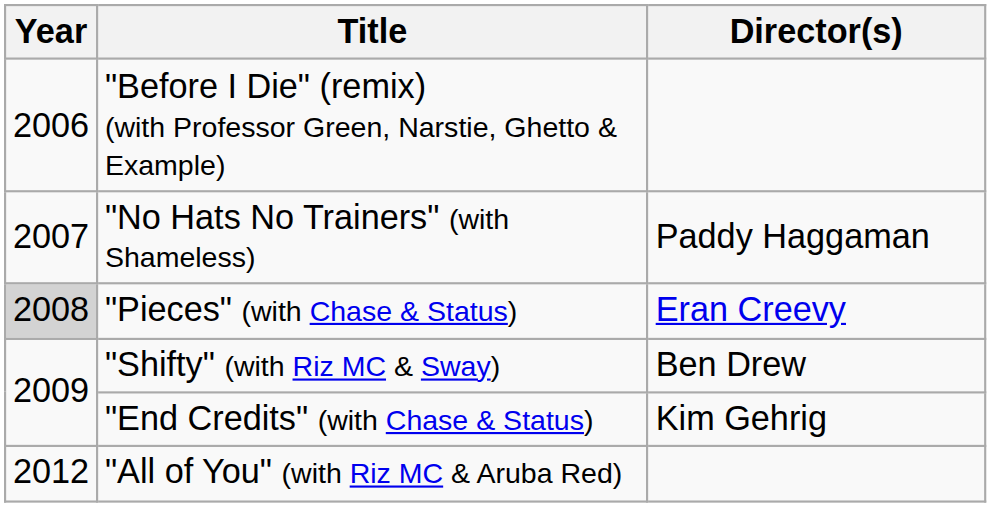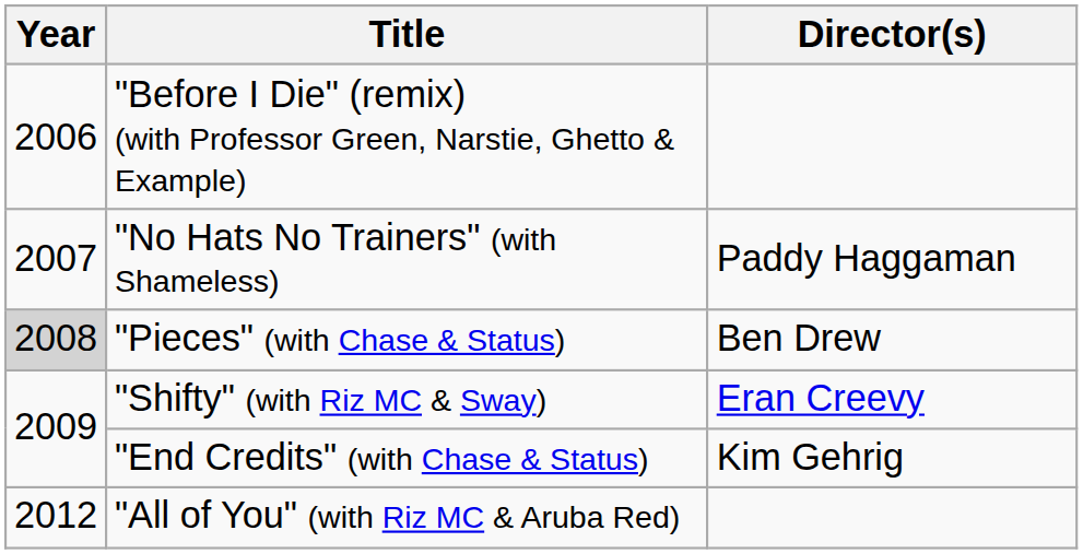 <table class="wikitable">
 <tr>
 <th width="20">Year</th>
 <th width="250">Title</th>
 <th width="150">Director(s)</th>
 </tr>
 <tr>
 <td align="center">2006</td>
 <td>"Before I Die" (remix)<br><small>(with Professor Green, Narstie, Ghetto & Example)</small></td>
 <td></td>
 </tr>
 <tr>
 <td align="center">2007</td>
 <td>"No Hats No Trainers" <small>(with Shameless)</small></td>
 <td>Paddy Haggaman</td>
 </tr>
 <tr>
 <td align="center" style="background: lightgrey;">2008</td>
 <td>"Pieces" <small>(with <a href='#'>Chase & Status</a>)</small></td>
-<td><a href='#'>Eran Creevy</a></td>
+<td>Ben Drew</td>
 </tr>
 <tr>
 <td align="center" rowspan="2">2009</td>
 <td>"Shifty" <small>(with <a href='#'>Riz MC</a> & <a href='#'>Sway</a>)</small></td>
-<td>Ben Drew</td>
+<td><a href='#'>Eran Creevy</a></td>
 </tr>
 <tr>
 <td>"End Credits" <small>(with <a href='#'>Chase & Status</a>)</small></td>
 <td>Kim Gehrig</td>
 </tr>
 <tr>
 <td align="center">2012</td>
 <td>"All of You" <small>(with <a href='#'>Riz MC</a> & Aruba Red)</small></td>
 <td></td>
 </tr>
 </table>
